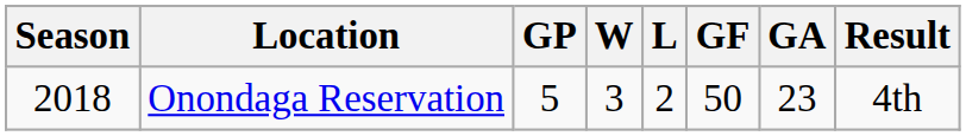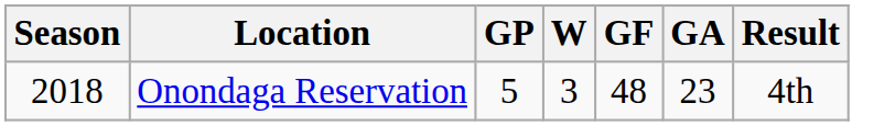 <table class="wikitable">
 <tr>
 <th>Season</th>
 <th>Location</th>
 <th>GP</th>
 <th>W</th>
-<th>L</th>
 <th>GF</th>
 <th>GA</th>
 <th>Result</th>
 </tr>
 <tr align="center">
 <td>2018</td>
 <td><a href='#'>Onondaga Reservation</a></td>
 <td>5</td>
 <td>3</td>
-<td>2</td>
-<td>50</td>
+<td>48</td>
 <td>23</td>
 <td>4th</td>
 </tr>
 </table>
